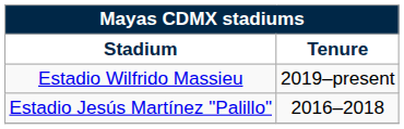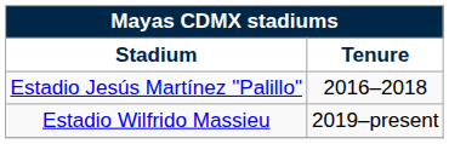 <table class="wikitable floatright" style="text-align:center">
 <tr>
 <td colspan="2" style="background:#002747; color:white; text-align: center; border:2px solid 002747;"><strong>Mayas CDMX stadiums</strong></td>
 </tr>
 <tr>
 <th style="background:white; color:#002747; text-align: center; border:2px solid 002747;">Stadium</th>
 <th style="background:white; color:#002747; text-align: center; border:2px solid 002747;">Tenure</th>
 </tr>
 <tr>
+<td><a href='#'>Estadio Jesús Martínez "Palillo"</a></td>
+<td>2016–2018</td>
+</tr>
+<tr>
 <td><a href='#'>Estadio Wilfrido Massieu</a></td>
 <td>2019–present</td>
 </tr>
 <tr>
-<td><a href='#'>Estadio Jesús Martínez "Palillo"</a></td>
-<td>2016–2018</td>
-</tr>
-<tr>
 </tr>
 </table>
